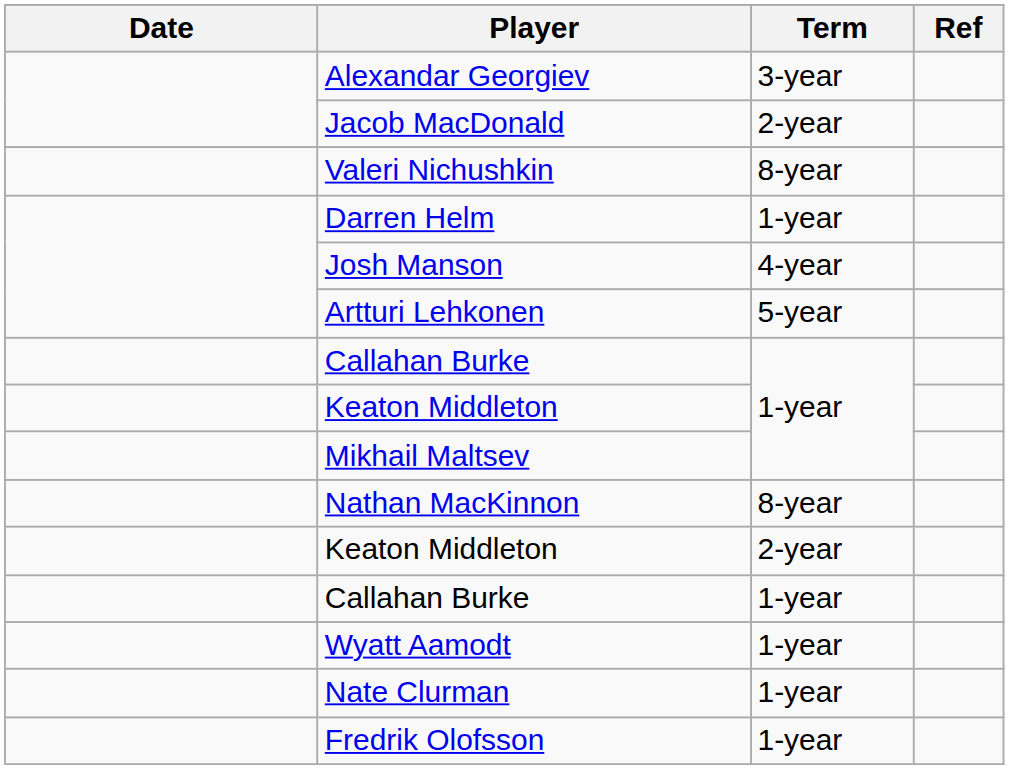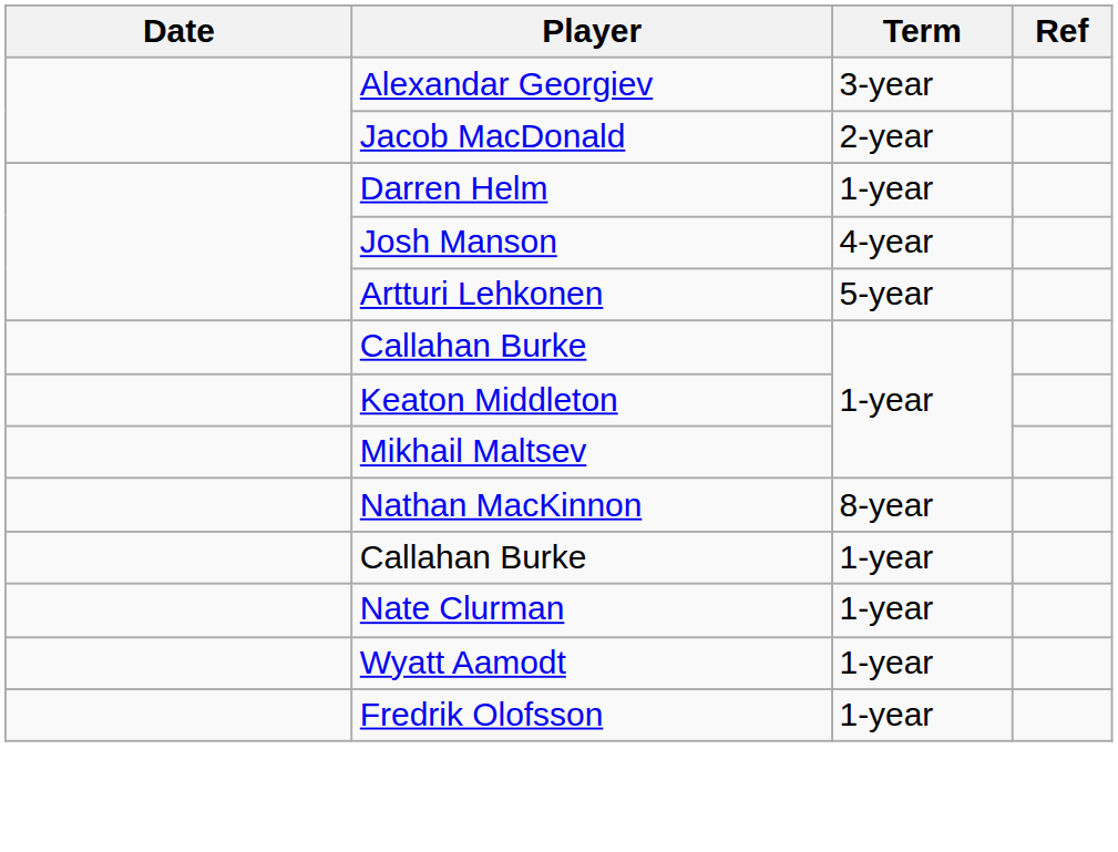 <table class="wikitable">
 <tr>
 <th style="width: 10em;">Date</th>
 <th style="width: 14em;">Player</th>
 <th style="width: 5em;">Term</th>
 <th style="width: 2.5em;">Ref</th>
 </tr>
 <tr>
 <td rowspan=2></td>
 <td><a href='#'>Alexandar Georgiev</a></td>
 <td>3-year</td>
 <td></td>
 </tr>
 <tr>
 <td><a href='#'>Jacob MacDonald</a></td>
 <td>2-year</td>
-<td></td>
-</tr>
-<tr>
-<td></td>
-<td><a href='#'>Valeri Nichushkin</a></td>
-<td>8-year</td>
 <td></td>
 </tr>
 <tr>
 <td rowspan=3></td>
 <td><a href='#'>Darren Helm</a></td>
 <td>1-year</td>
 <td></td>
 </tr>
 <tr>
 <td><a href='#'>Josh Manson</a></td>
 <td>4-year</td>
 <td></td>
 </tr>
 <tr>
 <td><a href='#'>Artturi Lehkonen</a></td>
 <td>5-year</td>
 <td></td>
 </tr>
 <tr>
 <td></td>
 <td><a href='#'>Callahan Burke</a></td>
 <td rowspan=3>1-year</td>
 <td></td>
 </tr>
 <tr>
 <td></td>
 <td><a href='#'>Keaton Middleton</a></td>
 <td></td>
 </tr>
 <tr>
 <td></td>
 <td><a href='#'>Mikhail Maltsev</a></td>
 <td></td>
 </tr>
 <tr>
 <td></td>
 <td><a href='#'>Nathan MacKinnon</a></td>
 <td>8-year</td>
 <td></td>
 </tr>
 <tr>
 <td></td>
-<td>Keaton Middleton</td>
-<td>2-year</td>
+<td>Callahan Burke</td>
+<td>1-year</td>
 <td></td>
 </tr>
 <tr>
 <td></td>
-<td>Callahan Burke</td>
+<td><a href='#'>Nate Clurman</a></td>
 <td>1-year</td>
 <td></td>
 </tr>
 <tr>
 <td></td>
 <td><a href='#'>Wyatt Aamodt</a></td>
 <td>1-year</td>
 <td></td>
 </tr>
 <tr>
 <td></td>
-<td><a href='#'>Nate Clurman</a></td>
-<td>1-year</td>
-<td></td>
-</tr>
-<tr>
-<td></td>
 <td><a href='#'>Fredrik Olofsson</a></td>
 <td>1-year</td>
 <td></td>
 </tr>
 </table>
